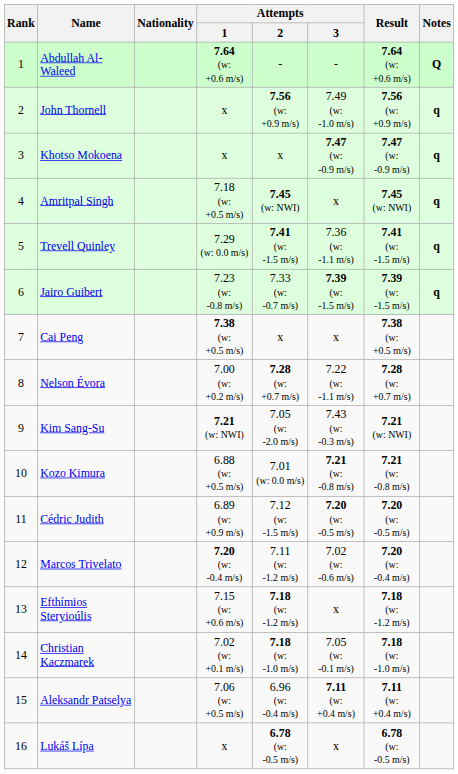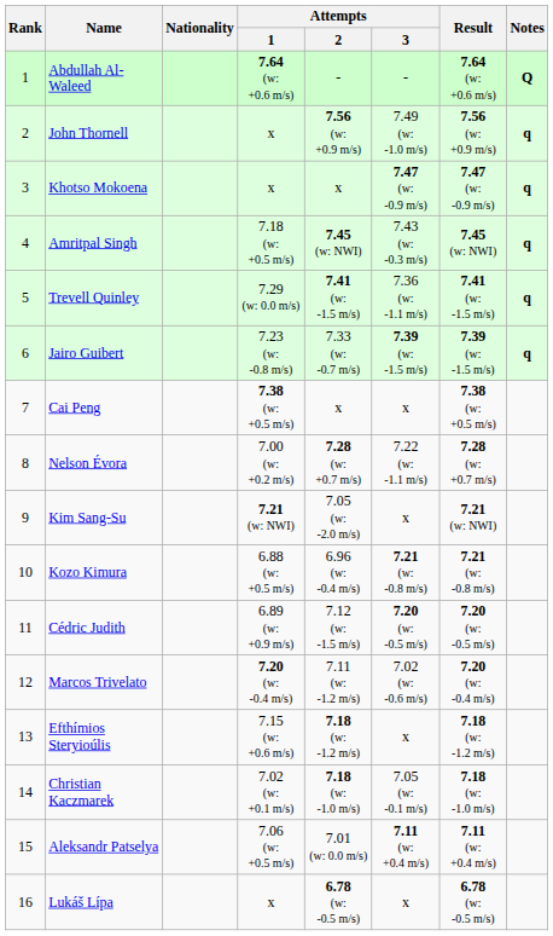 <table class="wikitable sortable" style="text-align:center">
 <tr>
 <th rowspan=2>Rank</th>
 <th rowspan=2>Name</th>
 <th rowspan=2>Nationality</th>
 <th colspan=3>Attempts</th>
 <th rowspan=2>Result</th>
 <th rowspan=2>Notes</th>
 </tr>
 <tr>
 <th>1</th>
 <th>2</th>
 <th>3</th>
 </tr>
 <tr bgcolor=ccffcc>
 <td>1</td>
 <td align=left><a href='#'>Abdullah Al-Waleed</a></td>
 <td align=left></td>
 <td><strong>7.64</strong><br><small>(w: +0.6 m/s)</small></td>
 <td>-</td>
 <td>-</td>
 <td><strong>7.64</strong> <br><small>(w: +0.6 m/s)</small></td>
 <td><strong>Q</strong></td>
 </tr>
 <tr bgcolor=ddffdd>
 <td>2</td>
 <td align=left><a href='#'>John Thornell</a></td>
 <td align=left></td>
 <td>x</td>
 <td><strong>7.56</strong><br><small>(w: +0.9 m/s)</small></td>
 <td>7.49<br><small>(w: -1.0 m/s)</small></td>
 <td><strong>7.56</strong> <br><small>(w: +0.9 m/s)</small></td>
 <td><strong>q</strong></td>
 </tr>
 <tr bgcolor=ddffdd>
 <td>3</td>
 <td align=left><a href='#'>Khotso Mokoena</a></td>
 <td align=left></td>
 <td>x</td>
 <td>x</td>
 <td><strong>7.47</strong><br><small>(w: -0.9 m/s)</small></td>
 <td><strong>7.47</strong> <br><small>(w: -0.9 m/s)</small></td>
 <td><strong>q</strong></td>
 </tr>
 <tr bgcolor=ddffdd>
 <td>4</td>
 <td align=left><a href='#'>Amritpal Singh</a></td>
 <td align=left></td>
 <td>7.18<br><small>(w: +0.5 m/s)</small></td>
 <td><strong>7.45</strong><br><small>(w: NWI)</small></td>
-<td>x</td>
+<td>7.43<br><small>(w: -0.3 m/s)</small></td>
 <td><strong>7.45</strong> <br><small>(w: NWI)</small></td>
 <td><strong>q</strong></td>
 </tr>
 <tr bgcolor=ddffdd>
 <td>5</td>
 <td align=left><a href='#'>Trevell Quinley</a></td>
 <td align=left></td>
 <td>7.29<br><small>(w: 0.0 m/s)</small></td>
 <td><strong>7.41</strong><br><small>(w: -1.5 m/s)</small></td>
 <td>7.36<br><small>(w: -1.1 m/s)</small></td>
 <td><strong>7.41</strong> <br><small>(w: -1.5 m/s)</small></td>
 <td><strong>q</strong></td>
 </tr>
 <tr bgcolor=ddffdd>
 <td>6</td>
 <td align=left><a href='#'>Jairo Guibert</a></td>
 <td align=left></td>
 <td>7.23<br><small>(w: -0.8 m/s)</small></td>
 <td>7.33<br><small>(w: -0.7 m/s)</small></td>
 <td><strong>7.39</strong><br><small>(w: -1.5 m/s)</small></td>
 <td><strong>7.39</strong> <br><small>(w: -1.5 m/s)</small></td>
 <td><strong>q</strong></td>
 </tr>
 <tr>
 <td>7</td>
 <td align=left><a href='#'>Cai Peng</a></td>
 <td align=left></td>
 <td><strong>7.38</strong><br><small>(w: +0.5 m/s)</small></td>
 <td>x</td>
 <td>x</td>
 <td><strong>7.38</strong> <br><small>(w: +0.5 m/s)</small></td>
 <td></td>
 </tr>
 <tr>
 <td>8</td>
 <td align=left><a href='#'>Nelson Évora</a></td>
 <td align=left></td>
 <td>7.00<br><small>(w: +0.2 m/s)</small></td>
 <td><strong>7.28</strong><br><small>(w: +0.7 m/s)</small></td>
 <td>7.22<br><small>(w: -1.1 m/s)</small></td>
 <td><strong>7.28</strong> <br><small>(w: +0.7 m/s)</small></td>
 <td></td>
 </tr>
 <tr>
 <td>9</td>
 <td align=left><a href='#'>Kim Sang-Su</a></td>
 <td align=left></td>
 <td><strong>7.21</strong><br><small>(w: NWI)</small></td>
 <td>7.05<br><small>(w: -2.0 m/s)</small></td>
-<td>7.43<br><small>(w: -0.3 m/s)</small></td>
+<td>x</td>
 <td><strong>7.21</strong> <br><small>(w: NWI)</small></td>
 <td></td>
 </tr>
 <tr>
 <td>10</td>
 <td align=left><a href='#'>Kozo Kimura</a></td>
 <td align=left></td>
 <td>6.88<br><small>(w: +0.5 m/s)</small></td>
-<td>7.01<br><small>(w: 0.0 m/s)</small></td>
+<td>6.96<br><small>(w: -0.4 m/s)</small></td>
 <td><strong>7.21</strong><br><small>(w: -0.8 m/s)</small></td>
 <td><strong>7.21</strong> <br><small>(w: -0.8 m/s)</small></td>
 <td></td>
 </tr>
 <tr>
 <td>11</td>
 <td align=left><a href='#'>Cédric Judith</a></td>
 <td align=left></td>
 <td>6.89<br><small>(w: +0.9 m/s)</small></td>
 <td>7.12<br><small>(w: -1.5 m/s)</small></td>
 <td><strong>7.20</strong><br><small>(w: -0.5 m/s)</small></td>
 <td><strong>7.20</strong> <br><small>(w: -0.5 m/s)</small></td>
 <td></td>
 </tr>
 <tr>
 <td>12</td>
 <td align=left><a href='#'>Marcos Trivelato</a></td>
 <td align=left></td>
 <td><strong>7.20</strong><br><small>(w: -0.4 m/s)</small></td>
 <td>7.11<br><small>(w: -1.2 m/s)</small></td>
 <td>7.02<br><small>(w: -0.6 m/s)</small></td>
 <td><strong>7.20</strong> <br><small>(w: -0.4 m/s)</small></td>
 <td></td>
 </tr>
 <tr>
 <td>13</td>
 <td align=left><a href='#'>Efthímios Steryioúlis</a></td>
 <td align=left></td>
 <td>7.15<br><small>(w: +0.6 m/s)</small></td>
 <td><strong>7.18</strong><br><small>(w: -1.2 m/s)</small></td>
 <td>x</td>
 <td><strong>7.18</strong> <br><small>(w: -1.2 m/s)</small></td>
 <td></td>
 </tr>
 <tr>
 <td>14</td>
 <td align=left><a href='#'>Christian Kaczmarek</a></td>
 <td align=left></td>
 <td>7.02<br><small>(w: +0.1 m/s)</small></td>
 <td><strong>7.18</strong><br><small>(w: -1.0 m/s)</small></td>
 <td>7.05<br><small>(w: -0.1 m/s)</small></td>
 <td><strong>7.18</strong> <br><small>(w: -1.0 m/s)</small></td>
 <td></td>
 </tr>
 <tr>
 <td>15</td>
 <td align=left><a href='#'>Aleksandr Patselya</a></td>
 <td align=left></td>
 <td>7.06<br><small>(w: +0.5 m/s)</small></td>
-<td>6.96<br><small>(w: -0.4 m/s)</small></td>
+<td>7.01<br><small>(w: 0.0 m/s)</small></td>
 <td><strong>7.11</strong><br><small>(w: +0.4 m/s)</small></td>
 <td><strong>7.11</strong> <br><small>(w: +0.4 m/s)</small></td>
 <td></td>
 </tr>
 <tr>
 <td>16</td>
 <td align=left><a href='#'>Lukáš Lípa</a></td>
 <td align=left></td>
 <td>x</td>
 <td><strong>6.78</strong><br><small>(w: -0.5 m/s)</small></td>
 <td>x</td>
 <td><strong>6.78</strong> <br><small>(w: -0.5 m/s)</small></td>
 <td></td>
 </tr>
 </table>
